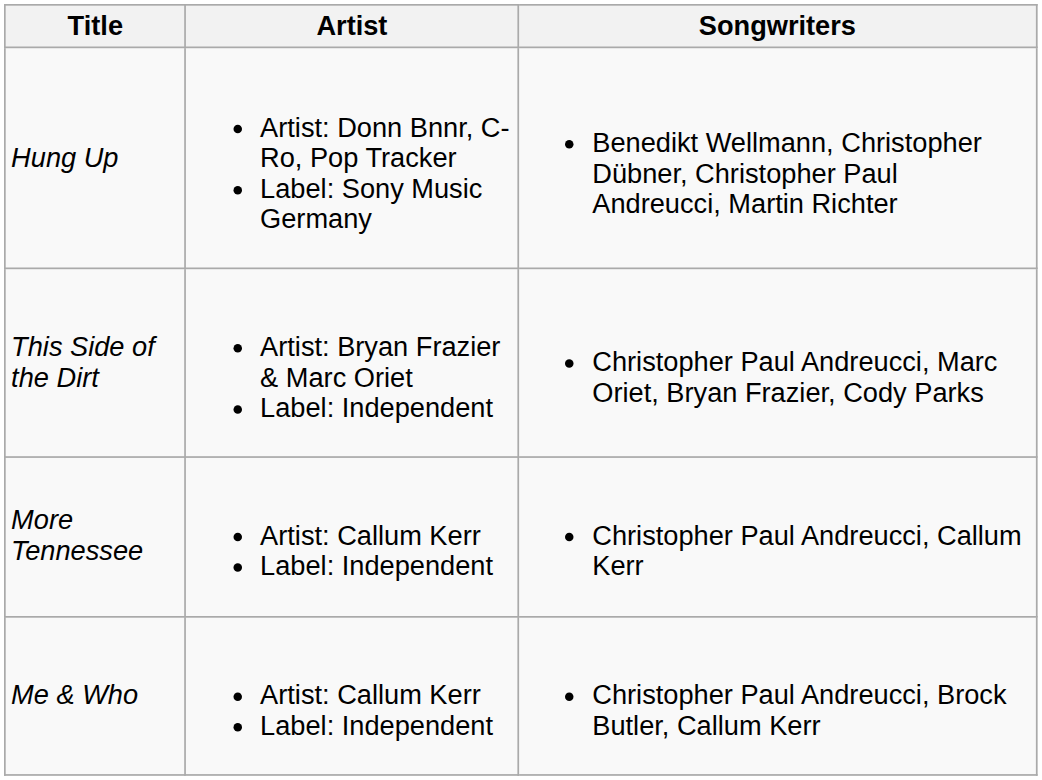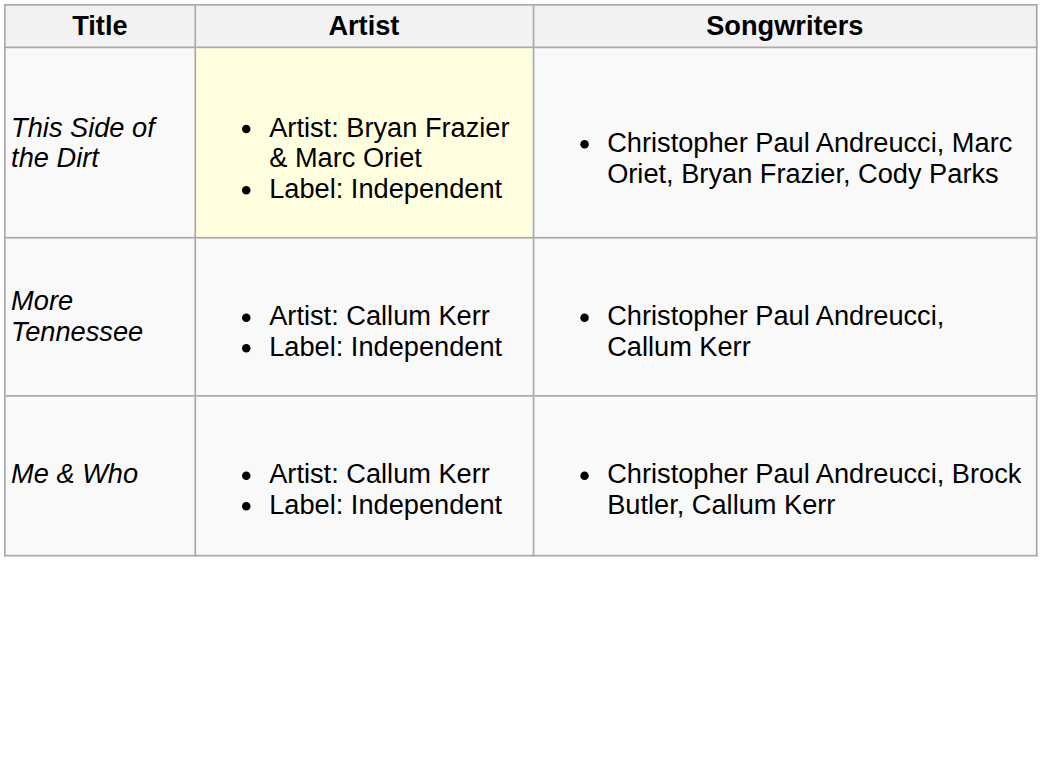 <table class="wikitable">
 <tr>
 <th>Title</th>
 <th>Artist</th>
 <th>Songwriters</th>
 </tr>
 <tr>
-<td><em>Hung Up</em></td>
-<td><br><ul><li>Artist: Donn Bnnr, C-Ro, Pop Tracker</li><li>Label: Sony Music Germany</li></ul></td>
-<td><br><ul><li>Benedikt Wellmann, Christopher Dübner, Christopher Paul Andreucci, Martin Richter</li></ul></td>
-</tr>
-<tr>
 <td><em>This Side of the Dirt</em></td>
-<td><br><ul><li>Artist: Bryan Frazier & Marc Oriet</li><li>Label: Independent</li></ul></td>
+<td style="background: lightyellow;"><br><ul><li>Artist: Bryan Frazier & Marc Oriet</li><li>Label: Independent</li></ul></td>
 <td><br><ul><li>Christopher Paul Andreucci, Marc Oriet, Bryan Frazier, Cody Parks</li></ul></td>
 </tr>
 <tr>
 <td><em>More Tennessee</em></td>
 <td><br><ul><li>Artist: Callum Kerr</li><li>Label: Independent</li></ul></td>
 <td><br><ul><li>Christopher Paul Andreucci, Callum Kerr</li></ul></td>
 </tr>
 <tr>
 <td><em>Me & Who</em></td>
 <td><br><ul><li>Artist: Callum Kerr</li><li>Label: Independent</li></ul></td>
 <td><br><ul><li>Christopher Paul Andreucci, Brock Butler, Callum Kerr</li></ul></td>
 </tr>
 </table>
